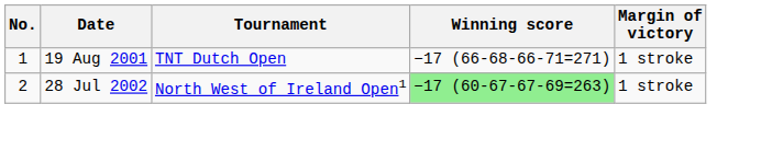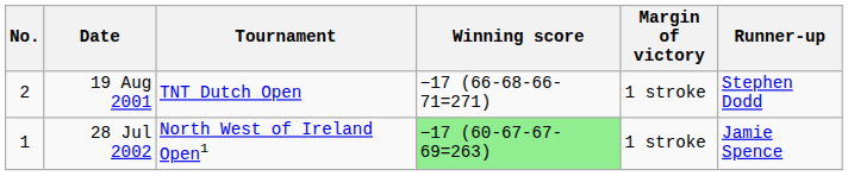 <table class="wikitable" style="font-size:95%;">
 <tr>
 <th>No.</th>
 <th>Date</th>
 <th>Tournament</th>
 <th>Winning score</th>
 <th>Margin of<br>victory</th>
+<th>Runner-up</th>
 </tr>
 <tr>
-<td align=center>1</td>
+<td align=center>2</td>
 <td align=right>19 Aug <a href='#'>2001</a></td>
 <td><a href='#'>TNT Dutch Open</a></td>
 <td>−17 (66-68-66-71=271)</td>
 <td>1 stroke</td>
+<td> <a href='#'>Stephen Dodd</a></td>
 </tr>
 <tr>
-<td align=center>2</td>
+<td align=center>1</td>
 <td align=right>28 Jul <a href='#'>2002</a></td>
 <td><a href='#'>North West of Ireland Open</a><sup>1</sup></td>
 <td style="background: lightgreen;">−17 (60-67-67-69=263)</td>
 <td>1 stroke</td>
+<td> <a href='#'>Jamie Spence</a></td>
 </tr>
 </table>
